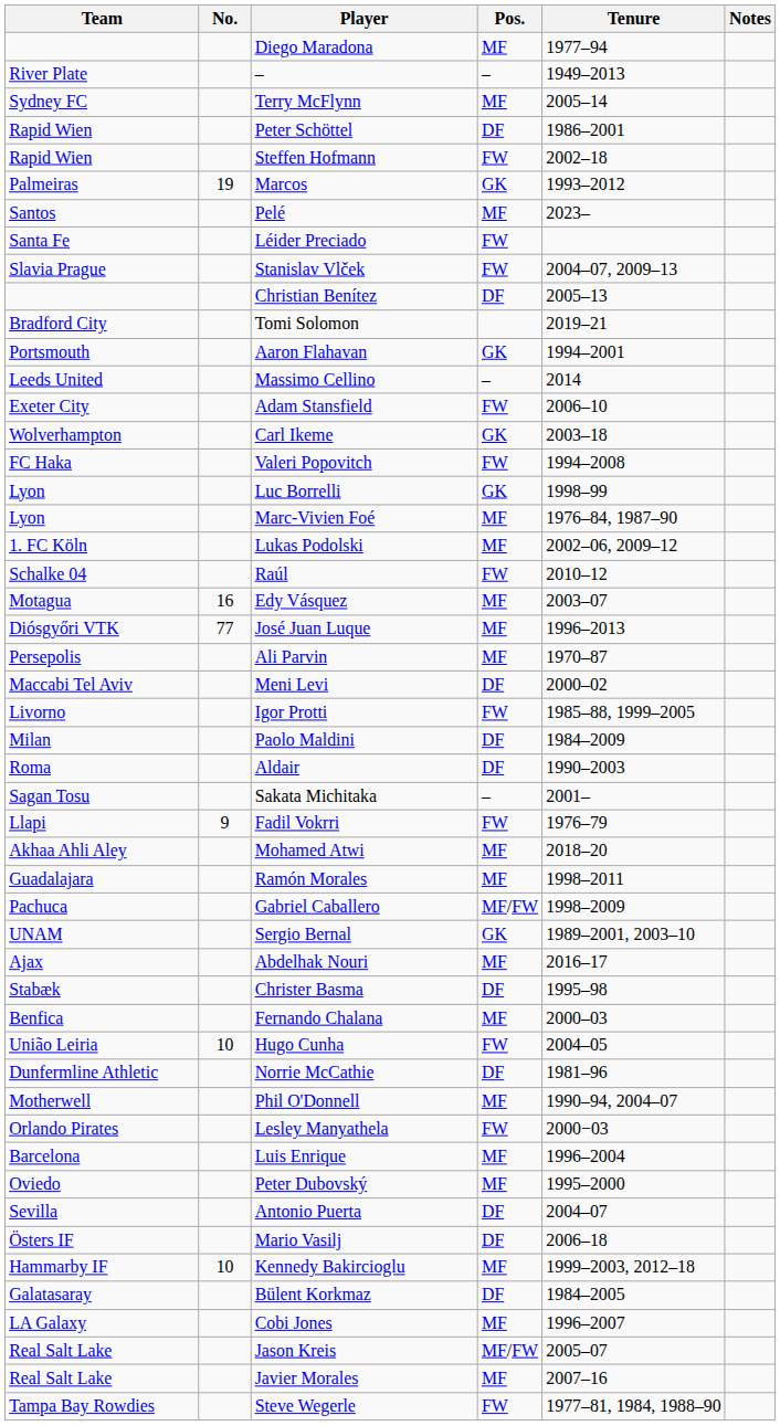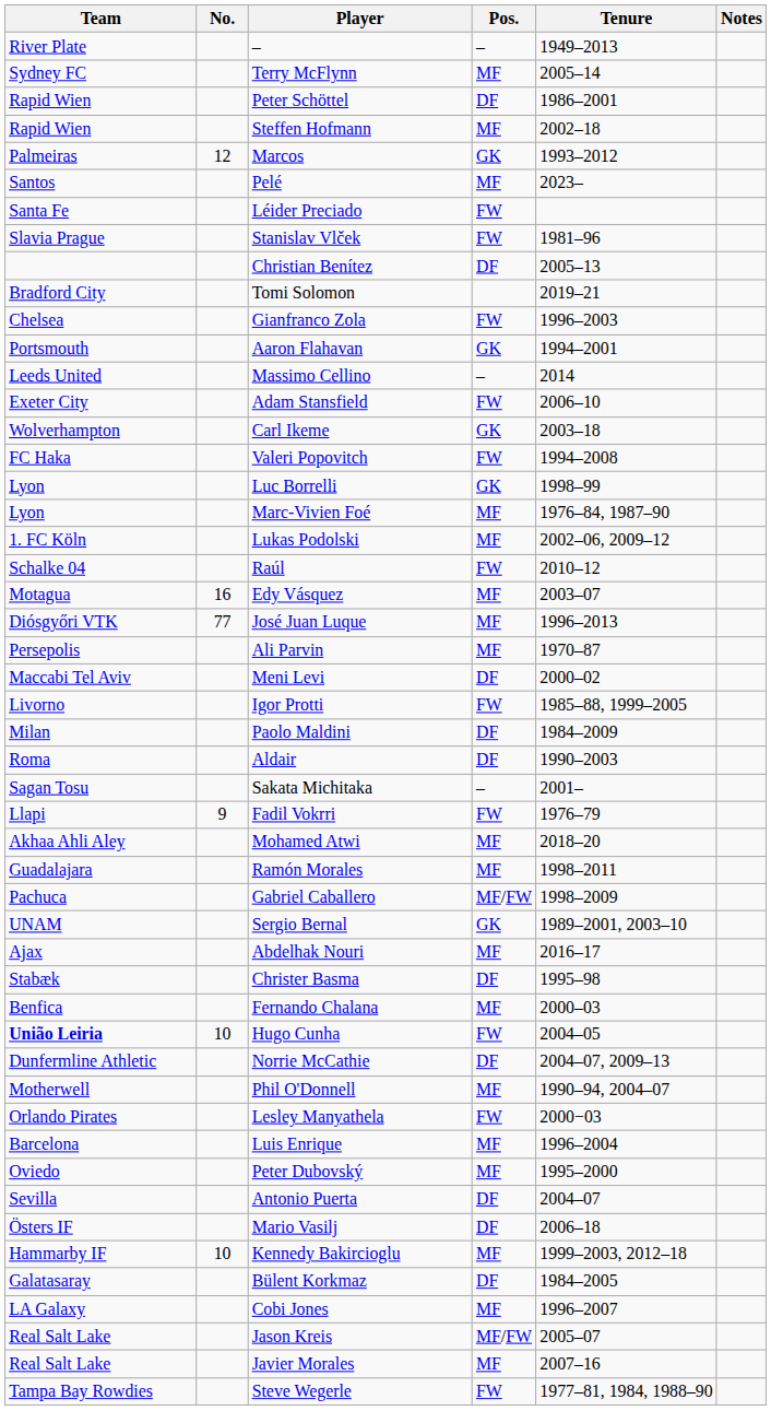 <table class="wikitable sortable" style="text-align: ">
 <tr>
 <th width=170px>Team</th>
 <th width=40px>No.</th>
 <th width=200px>Player</th>
 <th width= px>Pos.</th>
 <th width= px>Tenure</th>
 <th>Notes</th>
-</tr>
-<tr>
-<td></td>
-<td></td>
-<td> <a href='#'>Diego Maradona</a></td>
-<td><a href='#'>MF</a></td>
-<td>1977–94</td>
-<td></td>
 </tr>
 <tr>
 <td> <a href='#'>River Plate</a></td>
 <td></td>
 <td>–</td>
 <td>–</td>
 <td>1949–2013</td>
 <td></td>
 </tr>
 <tr>
 <td> <a href='#'>Sydney FC</a></td>
 <td></td>
 <td> <a href='#'>Terry McFlynn</a></td>
 <td><a href='#'>MF</a></td>
 <td>2005–14</td>
 <td></td>
 </tr>
 <tr>
 <td> <a href='#'>Rapid Wien</a></td>
 <td></td>
 <td> <a href='#'>Peter Schöttel</a></td>
 <td><a href='#'>DF</a></td>
 <td>1986–2001</td>
 <td></td>
 </tr>
 <tr>
 <td> <a href='#'>Rapid Wien</a></td>
 <td></td>
 <td> <a href='#'>Steffen Hofmann</a></td>
-<td><a href='#'>FW</a></td>
+<td><a href='#'>MF</a></td>
 <td>2002–18</td>
 <td></td>
 </tr>
 <tr>
 <td> <a href='#'>Palmeiras</a></td>
-<td align=center>19</td>
+<td align=center>12</td>
 <td> <a href='#'>Marcos</a></td>
 <td><a href='#'>GK</a></td>
 <td>1993–2012</td>
 <td></td>
 </tr>
 <tr>
 <td> <a href='#'>Santos</a></td>
 <td></td>
 <td> <a href='#'>Pelé</a></td>
 <td><a href='#'>MF</a></td>
 <td>2023–</td>
 <td></td>
 </tr>
 <tr>
 <td> <a href='#'>Santa Fe</a></td>
 <td></td>
 <td> <a href='#'>Léider Preciado</a></td>
 <td><a href='#'>FW</a></td>
 <td></td>
 <td></td>
 </tr>
 <tr>
 <td> <a href='#'>Slavia Prague</a></td>
 <td></td>
 <td> <a href='#'>Stanislav Vlček</a></td>
 <td><a href='#'>FW</a></td>
-<td>2004–07, 2009–13</td>
+<td>1981–96</td>
 <td></td>
 </tr>
 <tr>
 <td></td>
 <td></td>
 <td> <a href='#'>Christian Benítez</a></td>
 <td><a href='#'>DF</a></td>
 <td>2005–13</td>
 <td></td>
 </tr>
 <tr>
 <td> <a href='#'>Bradford City</a></td>
 <td></td>
 <td> Tomi Solomon</td>
 <td></td>
 <td>2019–21</td>
+<td></td>
+</tr>
+<tr>
+<td> <a href='#'>Chelsea</a></td>
+<td></td>
+<td> <a href='#'>Gianfranco Zola</a></td>
+<td><a href='#'>FW</a></td>
+<td>1996–2003</td>
 <td></td>
 </tr>
 <tr>
 <td> <a href='#'>Portsmouth</a></td>
 <td></td>
 <td> <a href='#'>Aaron Flahavan</a></td>
 <td><a href='#'>GK</a></td>
 <td>1994–2001</td>
 <td></td>
 </tr>
 <tr>
 <td> <a href='#'>Leeds United</a></td>
 <td></td>
 <td> <a href='#'>Massimo Cellino</a></td>
 <td>–</td>
 <td>2014</td>
 <td></td>
 </tr>
 <tr>
 <td> <a href='#'>Exeter City</a></td>
 <td></td>
 <td> <a href='#'>Adam Stansfield</a></td>
 <td><a href='#'>FW</a></td>
 <td>2006–10</td>
 <td></td>
 </tr>
 <tr>
 <td> <a href='#'>Wolverhampton</a></td>
 <td></td>
 <td> <a href='#'>Carl Ikeme</a></td>
 <td><a href='#'>GK</a></td>
 <td>2003–18</td>
 <td></td>
 </tr>
 <tr>
 <td> <a href='#'>FC Haka</a></td>
 <td></td>
 <td> <a href='#'>Valeri Popovitch</a></td>
 <td><a href='#'>FW</a></td>
 <td>1994–2008</td>
 <td></td>
 </tr>
 <tr>
 <td> <a href='#'>Lyon</a></td>
 <td></td>
 <td> <a href='#'>Luc Borrelli</a></td>
 <td><a href='#'>GK</a></td>
 <td>1998–99</td>
 <td></td>
 </tr>
 <tr>
 <td> <a href='#'>Lyon</a></td>
 <td></td>
 <td> <a href='#'>Marc-Vivien Foé</a></td>
 <td><a href='#'>MF</a></td>
 <td>1976–84, 1987–90</td>
 <td></td>
 </tr>
 <tr>
 <td> <a href='#'>1. FC Köln</a></td>
 <td></td>
 <td> <a href='#'>Lukas Podolski</a></td>
 <td><a href='#'>MF</a></td>
 <td>2002–06, 2009–12</td>
 <td></td>
 </tr>
 <tr>
 <td> <a href='#'>Schalke 04</a></td>
 <td></td>
 <td> <a href='#'>Raúl</a></td>
 <td><a href='#'>FW</a></td>
 <td>2010–12</td>
 <td></td>
 </tr>
 <tr>
 <td> <a href='#'>Motagua</a></td>
 <td align=center>16</td>
 <td> <a href='#'>Edy Vásquez</a></td>
 <td><a href='#'>MF</a></td>
 <td>2003–07</td>
 <td></td>
 </tr>
 <tr>
 <td> <a href='#'>Diósgyőri VTK</a></td>
 <td align=center>77</td>
 <td> <a href='#'>José Juan Luque</a></td>
 <td><a href='#'>MF</a></td>
 <td>1996–2013</td>
 <td></td>
 </tr>
 <tr>
 <td> <a href='#'>Persepolis</a></td>
 <td></td>
 <td> <a href='#'>Ali Parvin</a></td>
 <td><a href='#'>MF</a></td>
 <td>1970–87</td>
 <td></td>
 </tr>
 <tr>
 <td> <a href='#'>Maccabi Tel Aviv</a></td>
 <td></td>
 <td> <a href='#'>Meni Levi</a></td>
 <td><a href='#'>DF</a></td>
 <td>2000–02</td>
 <td></td>
 </tr>
 <tr>
 <td> <a href='#'>Livorno</a></td>
 <td></td>
 <td> <a href='#'>Igor Protti</a></td>
 <td><a href='#'>FW</a></td>
 <td>1985–88, 1999–2005</td>
 <td></td>
 </tr>
 <tr>
 <td> <a href='#'>Milan</a></td>
 <td></td>
 <td> <a href='#'>Paolo Maldini</a></td>
 <td><a href='#'>DF</a></td>
 <td>1984–2009</td>
 <td></td>
 </tr>
 <tr>
 <td> <a href='#'>Roma</a></td>
 <td></td>
 <td> <a href='#'>Aldair</a></td>
 <td><a href='#'>DF</a></td>
 <td>1990–2003</td>
 <td></td>
 </tr>
 <tr>
 <td> <a href='#'>Sagan Tosu</a></td>
 <td></td>
 <td> Sakata Michitaka</td>
 <td>–</td>
 <td>2001–</td>
 <td></td>
 </tr>
 <tr>
 <td> <a href='#'>Llapi</a></td>
 <td align=center>9</td>
 <td> <a href='#'>Fadil Vokrri</a></td>
 <td><a href='#'>FW</a></td>
 <td>1976–79</td>
 <td></td>
 </tr>
 <tr>
 <td> <a href='#'>Akhaa Ahli Aley</a></td>
 <td></td>
 <td> <a href='#'>Mohamed Atwi</a></td>
 <td><a href='#'>MF</a></td>
 <td>2018–20</td>
 <td></td>
 </tr>
 <tr>
 <td> <a href='#'>Guadalajara</a></td>
 <td></td>
 <td> <a href='#'>Ramón Morales</a></td>
 <td><a href='#'>MF</a></td>
 <td>1998–2011</td>
 <td></td>
 </tr>
 <tr>
 <td> <a href='#'>Pachuca</a></td>
 <td></td>
 <td> <a href='#'>Gabriel Caballero</a></td>
 <td><a href='#'>MF</a>/<a href='#'>FW</a></td>
 <td>1998–2009</td>
 <td></td>
 </tr>
 <tr>
 <td> <a href='#'>UNAM</a></td>
 <td></td>
 <td> <a href='#'>Sergio Bernal</a></td>
 <td><a href='#'>GK</a></td>
 <td>1989–2001, 2003–10</td>
 <td></td>
 </tr>
 <tr>
 <td> <a href='#'>Ajax</a></td>
 <td></td>
 <td> <a href='#'>Abdelhak Nouri</a></td>
 <td><a href='#'>MF</a></td>
 <td>2016–17</td>
 <td></td>
 </tr>
 <tr>
 <td> <a href='#'>Stabæk</a></td>
 <td></td>
 <td> <a href='#'>Christer Basma</a></td>
 <td><a href='#'>DF</a></td>
 <td>1995–98</td>
 <td></td>
 </tr>
 <tr>
 <td> <a href='#'>Benfica</a></td>
 <td></td>
 <td> <a href='#'>Fernando Chalana</a></td>
 <td><a href='#'>MF</a></td>
 <td>2000–03</td>
 <td></td>
 </tr>
 <tr>
-<td> <a href='#'>União Leiria</a></td>
+<td><strong> <a href='#'>União Leiria</a></strong></td>
 <td align=center>10</td>
 <td> <a href='#'>Hugo Cunha</a></td>
 <td><a href='#'>FW</a></td>
 <td>2004–05</td>
 <td></td>
 </tr>
 <tr>
 <td> <a href='#'>Dunfermline Athletic</a></td>
 <td></td>
 <td> <a href='#'>Norrie McCathie</a></td>
 <td><a href='#'>DF</a></td>
-<td>1981–96</td>
+<td>2004–07, 2009–13</td>
 <td></td>
 </tr>
 <tr>
 <td> <a href='#'>Motherwell</a></td>
 <td></td>
 <td> <a href='#'>Phil O'Donnell</a></td>
 <td><a href='#'>MF</a></td>
 <td>1990–94, 2004–07</td>
 <td></td>
 </tr>
 <tr>
 <td> <a href='#'>Orlando Pirates</a></td>
 <td></td>
 <td> <a href='#'>Lesley Manyathela</a></td>
 <td><a href='#'>FW</a></td>
 <td>2000−03</td>
 <td></td>
 </tr>
 <tr>
 <td> <a href='#'>Barcelona</a></td>
 <td></td>
 <td> <a href='#'>Luis Enrique</a></td>
 <td><a href='#'>MF</a></td>
 <td>1996–2004</td>
 <td></td>
 </tr>
 <tr>
 <td> <a href='#'>Oviedo</a></td>
 <td></td>
 <td> <a href='#'>Peter Dubovský</a></td>
 <td><a href='#'>MF</a></td>
 <td>1995–2000</td>
 <td></td>
 </tr>
 <tr>
 <td> <a href='#'>Sevilla</a></td>
 <td></td>
 <td> <a href='#'>Antonio Puerta</a></td>
 <td><a href='#'>DF</a></td>
 <td>2004–07</td>
 <td></td>
 </tr>
 <tr>
 <td> <a href='#'>Östers IF</a></td>
 <td></td>
 <td> <a href='#'>Mario Vasilj</a></td>
 <td><a href='#'>DF</a></td>
 <td>2006–18</td>
 <td></td>
 </tr>
 <tr>
 <td> <a href='#'>Hammarby IF</a></td>
 <td align=center>10</td>
 <td> <a href='#'>Kennedy Bakircioglu</a></td>
 <td><a href='#'>MF</a></td>
 <td>1999–2003, 2012–18</td>
 <td></td>
 </tr>
 <tr>
 <td> <a href='#'>Galatasaray</a></td>
 <td></td>
 <td> <a href='#'>Bülent Korkmaz</a></td>
 <td><a href='#'>DF</a></td>
 <td>1984–2005</td>
 <td></td>
 </tr>
 <tr>
 <td> <a href='#'>LA Galaxy</a></td>
 <td></td>
 <td> <a href='#'>Cobi Jones</a></td>
 <td><a href='#'>MF</a></td>
 <td>1996–2007</td>
 <td></td>
 </tr>
 <tr>
 <td> <a href='#'>Real Salt Lake</a></td>
 <td></td>
 <td> <a href='#'>Jason Kreis</a></td>
 <td><a href='#'>MF</a>/<a href='#'>FW</a></td>
 <td>2005–07</td>
 <td></td>
 </tr>
 <tr>
 <td> <a href='#'>Real Salt Lake</a></td>
 <td></td>
 <td> <a href='#'>Javier Morales</a></td>
 <td><a href='#'>MF</a></td>
 <td>2007–16</td>
 <td></td>
 </tr>
 <tr>
 <td> <a href='#'>Tampa Bay Rowdies</a></td>
 <td></td>
 <td> <a href='#'>Steve Wegerle</a></td>
 <td><a href='#'>FW</a></td>
 <td>1977–81, 1984, 1988–90</td>
 <td></td>
 </tr>
 </table>
